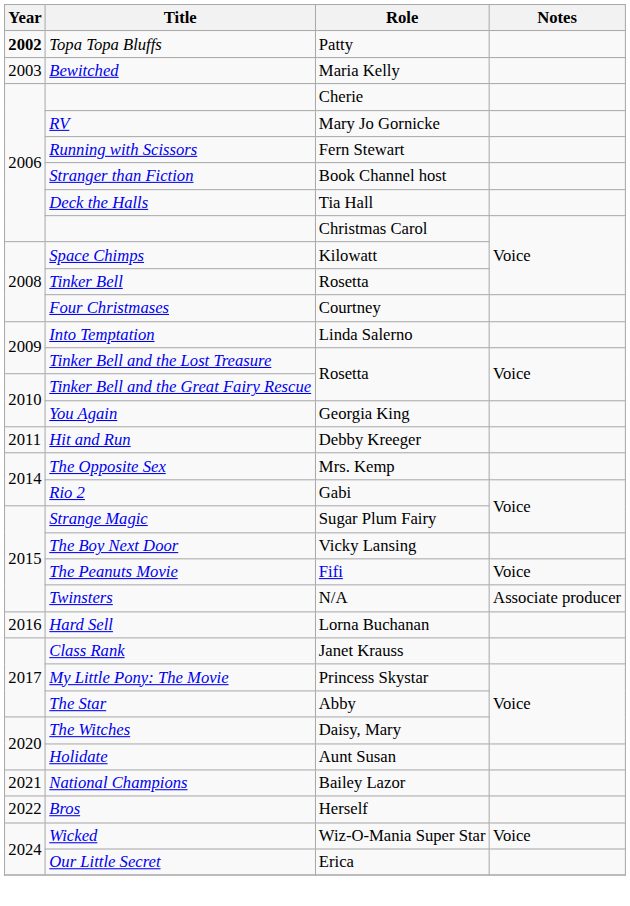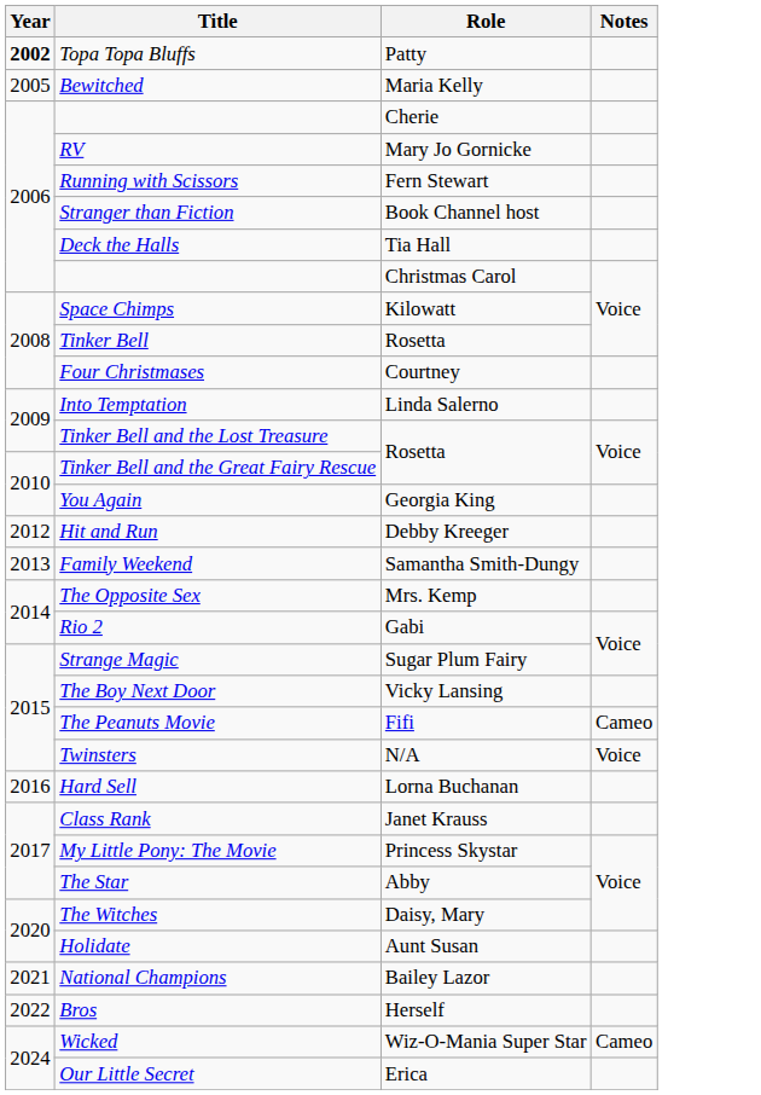 <table class="wikitable sortable">
 <tr>
 <th>Year</th>
 <th>Title</th>
 <th>Role</th>
 <th class="unsortable">Notes</th>
 </tr>
 <tr>
 <td><strong>2002</strong></td>
 <td><em>Topa Topa Bluffs</em></td>
 <td>Patty</td>
 <td></td>
 </tr>
 <tr>
-<td>2003</td>
+<td>2005</td>
 <td><em><a href='#'>Bewitched</a></em></td>
 <td>Maria Kelly</td>
 <td></td>
 </tr>
 <tr>
 <td rowspan="6">2006</td>
 <td><em></em></td>
 <td>Cherie</td>
 <td></td>
 </tr>
 <tr>
 <td><em><a href='#'>RV</a></em></td>
 <td>Mary Jo Gornicke</td>
 <td></td>
 </tr>
 <tr>
 <td><em><a href='#'>Running with Scissors</a></em></td>
 <td>Fern Stewart</td>
 <td></td>
 </tr>
 <tr>
 <td><em><a href='#'>Stranger than Fiction</a></em></td>
 <td>Book Channel host</td>
 <td></td>
 </tr>
 <tr>
 <td><em><a href='#'>Deck the Halls</a></em></td>
 <td>Tia Hall</td>
 <td></td>
 </tr>
 <tr>
 <td><em></em></td>
 <td>Christmas Carol</td>
 <td rowspan="3">Voice</td>
 </tr>
 <tr>
 <td rowspan="3">2008</td>
 <td><em><a href='#'>Space Chimps</a></em></td>
 <td>Kilowatt</td>
 </tr>
 <tr>
 <td><em><a href='#'>Tinker Bell</a></em></td>
 <td>Rosetta</td>
 </tr>
 <tr>
 <td><em><a href='#'>Four Christmases</a></em></td>
 <td>Courtney</td>
 <td></td>
 </tr>
 <tr>
 <td rowspan="2">2009</td>
 <td><em><a href='#'>Into Temptation</a></em></td>
 <td>Linda Salerno</td>
 <td></td>
 </tr>
 <tr>
 <td><em><a href='#'>Tinker Bell and the Lost Treasure</a></em></td>
 <td rowspan="2">Rosetta</td>
 <td rowspan="2">Voice</td>
 </tr>
 <tr>
 <td rowspan="2">2010</td>
 <td><em><a href='#'>Tinker Bell and the Great Fairy Rescue</a></em></td>
 </tr>
 <tr>
 <td><em><a href='#'>You Again</a></em></td>
 <td>Georgia King</td>
 <td></td>
 </tr>
 <tr>
-<td>2011</td>
+<td>2012</td>
 <td><em><a href='#'>Hit and Run</a></em></td>
 <td>Debby Kreeger</td>
+<td></td>
+</tr>
+<tr>
+<td>2013</td>
+<td><em><a href='#'>Family Weekend</a></em></td>
+<td>Samantha Smith-Dungy</td>
 <td></td>
 </tr>
 <tr>
 <td rowspan="2">2014</td>
 <td><em><a href='#'>The Opposite Sex</a></em></td>
 <td>Mrs. Kemp</td>
 <td></td>
 </tr>
 <tr>
 <td><em><a href='#'>Rio 2</a></em></td>
 <td>Gabi</td>
 <td rowspan="2">Voice</td>
 </tr>
 <tr>
 <td rowspan="4">2015</td>
 <td><em><a href='#'>Strange Magic</a></em></td>
 <td>Sugar Plum Fairy</td>
 </tr>
 <tr>
 <td><em><a href='#'>The Boy Next Door</a></em></td>
 <td>Vicky Lansing</td>
 <td></td>
 </tr>
 <tr>
 <td><em><a href='#'>The Peanuts Movie</a></em></td>
 <td><a href='#'>Fifi</a></td>
-<td>Voice</td>
+<td>Cameo</td>
 </tr>
 <tr>
 <td><em><a href='#'>Twinsters</a></em></td>
 <td>N/A</td>
-<td>Associate producer</td>
+<td>Voice</td>
 </tr>
 <tr>
 <td>2016</td>
 <td><em><a href='#'>Hard Sell</a></em></td>
 <td>Lorna Buchanan</td>
 <td></td>
 </tr>
 <tr>
 <td rowspan="3">2017</td>
 <td><em><a href='#'>Class Rank</a></em></td>
 <td>Janet Krauss</td>
 <td></td>
 </tr>
 <tr>
 <td><em><a href='#'>My Little Pony: The Movie</a></em></td>
 <td>Princess Skystar</td>
 <td rowspan="3">Voice</td>
 </tr>
 <tr>
 <td><em><a href='#'>The Star</a></em></td>
 <td>Abby</td>
 </tr>
 <tr>
 <td rowspan="2">2020</td>
 <td><em><a href='#'>The Witches</a></em></td>
 <td>Daisy, Mary</td>
 </tr>
 <tr>
 <td><em><a href='#'>Holidate</a></em></td>
 <td>Aunt Susan</td>
 <td></td>
 </tr>
 <tr>
 <td>2021</td>
 <td><em><a href='#'>National Champions</a></em></td>
 <td>Bailey Lazor</td>
 <td></td>
 </tr>
 <tr>
 <td>2022</td>
 <td><em><a href='#'>Bros</a></em></td>
 <td>Herself</td>
 <td></td>
 </tr>
 <tr>
 <td rowspan="2">2024</td>
 <td><em><a href='#'>Wicked</a></em></td>
 <td>Wiz-O-Mania Super Star</td>
-<td>Voice</td>
+<td>Cameo</td>
 </tr>
 <tr>
 <td><em><a href='#'>Our Little Secret</a></em></td>
 <td>Erica</td>
 <td></td>
 </tr>
 <tr>
 </tr>
 </table>
